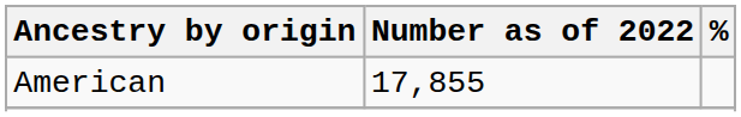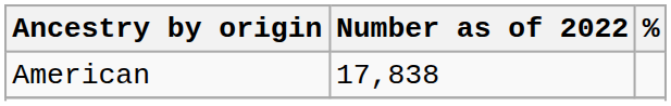 <table class="wikitable sortable" font-size:75%">
 <tr>
 <th>Ancestry by origin</th>
 <th>Number as of 2022</th>
 <th>%</th>
 </tr>
 <tr>
 <td>American</td>
-<td>17,855</td>
+<td>17,838</td>
 <td></td>
 </tr>
 <tr class="sortbottom">
 </tr>
 <tr>
 </tr>
 </table>
